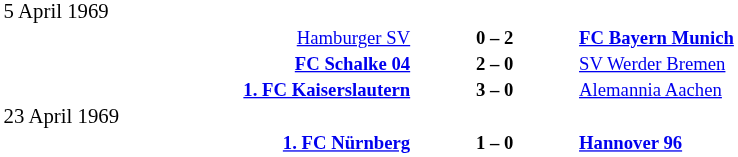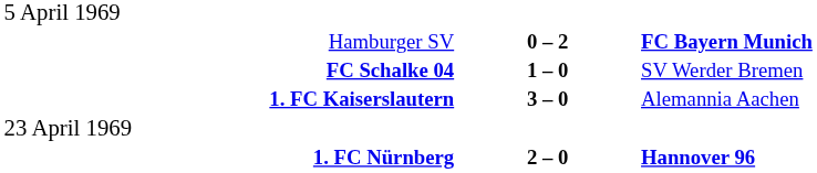 <table width=100% cellspacing=1>
 <tr>
 <th width=25%></th>
 <th width=10%></th>
 <th width=25%></th>
 <th></th>
 </tr>
 <tr>
 <td>5 April 1969</td>
 </tr>
 <tr style=font-size:90%>
 <td align=right><a href='#'>Hamburger SV</a></td>
 <td align=center><strong>0 – 2</strong></td>
 <td><strong><a href='#'>FC Bayern Munich</a></strong></td>
 </tr>
 <tr style=font-size:90%>
 <td align=right><strong><a href='#'>FC Schalke 04</a></strong></td>
-<td align=center><strong>2 – 0</strong></td>
+<td align=center><strong>1 – 0</strong></td>
 <td><a href='#'>SV Werder Bremen</a></td>
 </tr>
 <tr style=font-size:90%>
 <td align=right><strong><a href='#'>1. FC Kaiserslautern</a></strong></td>
 <td align=center><strong>3 – 0</strong></td>
 <td><a href='#'>Alemannia Aachen</a></td>
 </tr>
 <tr>
 <td>23 April 1969</td>
 </tr>
 <tr style=font-size:90%>
 <td align=right><strong><a href='#'>1. FC Nürnberg</a></strong></td>
-<td align=center><strong>1 – 0</strong></td>
+<td align=center><strong>2 – 0</strong></td>
 <td><strong><a href='#'>Hannover 96</a></strong></td>
 </tr>
 </table>
